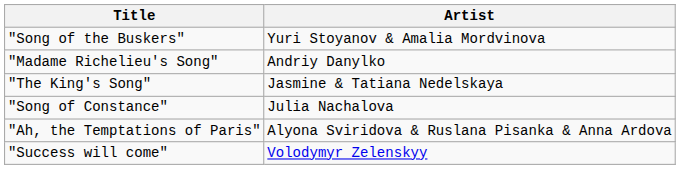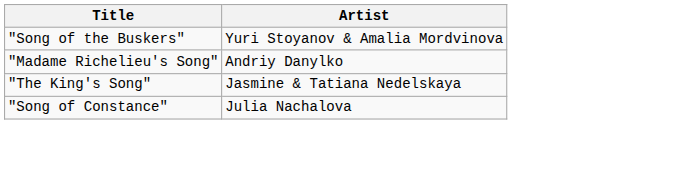 <table class="wikitable">
 <tr>
 <th>Title</th>
 <th>Artist</th>
 </tr>
 <tr>
 <td>"Song of the Buskers"</td>
 <td>Yuri Stoyanov & Amalia Mordvinova</td>
 </tr>
 <tr>
 <td>"Madame Richelieu's Song"</td>
 <td>Andriy Danylko</td>
 </tr>
 <tr>
 <td>"The King's Song"</td>
 <td>Jasmine & Tatiana Nedelskaya</td>
 </tr>
 <tr>
 <td>"Song of Constance"</td>
 <td>Julia Nachalova</td>
 </tr>
-<tr>
-<td>"Ah, the Temptations of Paris"</td>
-<td>Alyona Sviridova & Ruslana Pisanka & Anna Ardova</td>
-</tr>
-<tr>
-<td>"Success will come"</td>
-<td><a href='#'>Volodymyr Zelenskyy</a></td>
-</tr>
 </table>
